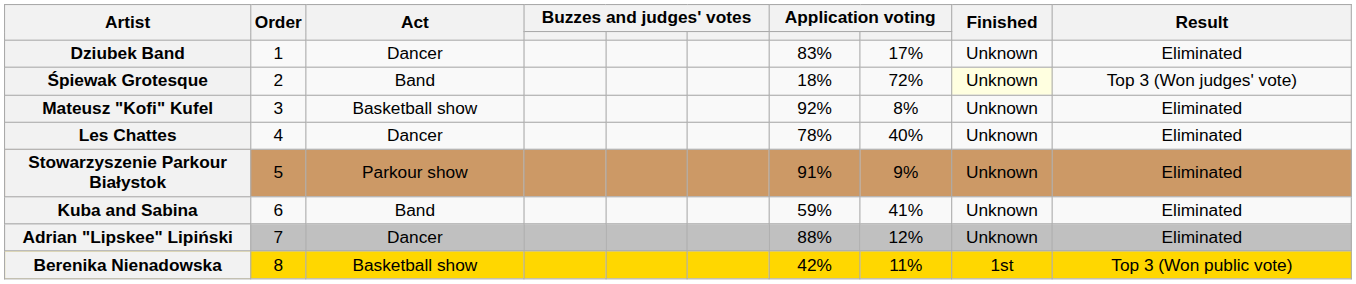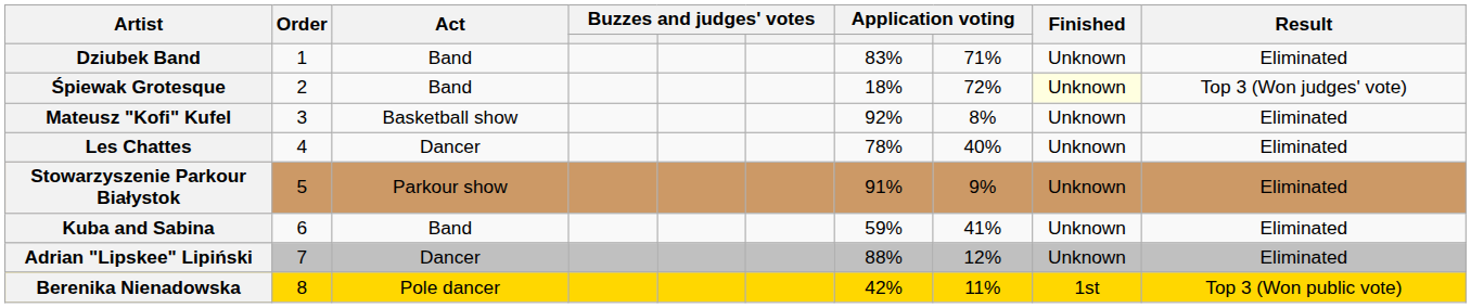 <table class="wikitable plainrowheaders sortable" style="text-align:center;">
 <tr>
 <th scope="col" rowspan="2" class="unsortable" style="width:17em;">Artist</th>
 <th scope="col" rowspan="2" style="width:1em;">Order</th>
 <th scope="col" rowspan="2" class="unsortable" style="width:16em;">Act</th>
 <th scope="col" colspan="3" class="unsortable" style="width:18em;">Buzzes and judges' votes</th>
 <th scope="col" colspan="2" class="unsortable" style="width:10em;">Application voting</th>
 <th scope="col" rowspan="2" style="width:6em;">Finished</th>
 <th scope="col" rowspan="2" style="width:23em;">Result</th>
 </tr>
 <tr>
 <th scope="col" style="width:6em;"></th>
 <th scope="col" style="width:6em;"></th>
 <th scope="col" style="width:6em;"></th>
 <th scope="col" style="width:6em;"></th>
 <th scope="col" style="width:6em;"></th>
 </tr>
 <tr>
 <th scope="row">Dziubek Band</th>
 <td>1</td>
-<td>Dancer</td>
+<td>Band</td>
 <td></td>
 <td></td>
 <td></td>
 <td>83%</td>
-<td>17%</td>
+<td>71%</td>
 <td>Unknown</td>
 <td>Eliminated</td>
 </tr>
 <tr>
 <th scope="row">Śpiewak Grotesque</th>
 <td>2</td>
 <td>Band</td>
 <td></td>
 <td></td>
 <td></td>
 <td>18%</td>
 <td>72%</td>
 <td style="background: lightyellow;">Unknown</td>
 <td>Top 3 (Won judges' vote)</td>
 </tr>
 <tr>
 <th scope="row">Mateusz "Kofi" Kufel</th>
 <td>3</td>
 <td>Basketball show</td>
 <td></td>
 <td></td>
 <td></td>
 <td>92%</td>
 <td>8%</td>
 <td>Unknown</td>
 <td>Eliminated</td>
 </tr>
 <tr>
 <th scope="row">Les Chattes</th>
 <td>4</td>
 <td>Dancer</td>
 <td></td>
 <td></td>
 <td></td>
 <td>78%</td>
 <td>40%</td>
 <td>Unknown</td>
 <td>Eliminated</td>
 </tr>
 <tr style="background:#c96;">
 <th scope="row">Stowarzyszenie Parkour Białystok</th>
 <td>5</td>
 <td>Parkour show</td>
 <td></td>
 <td></td>
 <td></td>
 <td>91%</td>
 <td>9%</td>
 <td>Unknown</td>
 <td>Eliminated</td>
 </tr>
 <tr>
 <th scope="row">Kuba and Sabina</th>
 <td>6</td>
 <td>Band</td>
 <td></td>
 <td></td>
 <td></td>
 <td>59%</td>
 <td>41%</td>
 <td>Unknown</td>
 <td>Eliminated</td>
 </tr>
 <tr style="background:silver;">
 <th scope="row">Adrian "Lipskee" Lipiński</th>
 <td>7</td>
 <td>Dancer</td>
 <td></td>
 <td></td>
 <td></td>
 <td>88%</td>
 <td>12%</td>
 <td>Unknown</td>
 <td>Eliminated</td>
 </tr>
 <tr style="background:gold;">
 <th scope="row">Berenika Nienadowska</th>
 <td>8</td>
-<td>Basketball show</td>
+<td>Pole dancer</td>
 <td></td>
 <td></td>
 <td></td>
 <td>42%</td>
 <td>11%</td>
 <td>1st</td>
 <td>Top 3 (Won public vote)</td>
 </tr>
 </table>
